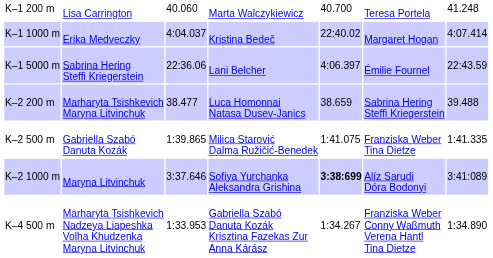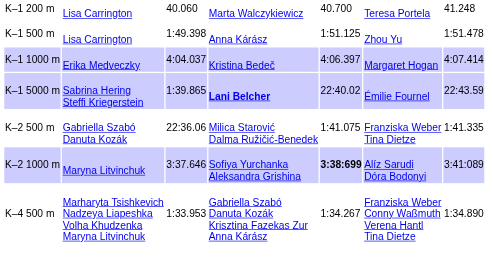 <table>
 <tr>
 <td>K–1 200 m</td>
 <td><br><a href='#'>Lisa Carrington</a></td>
 <td>40.060</td>
 <td><br><a href='#'>Marta Walczykiewicz</a></td>
 <td>40.700</td>
 <td><br><a href='#'>Teresa Portela</a></td>
 <td>41.248</td>
 </tr>
+<tr>
+<td>K–1 500 m</td>
+<td><br><a href='#'>Lisa Carrington</a></td>
+<td>1:49.398</td>
+<td><br><a href='#'>Anna Kárász</a></td>
+<td>1:51.125</td>
+<td><br><a href='#'>Zhou Yu</a></td>
+<td>1:51.478</td>
+</tr>
 <tr bgcolor=ccccff>
 <td>K–1 1000 m</td>
 <td><br><a href='#'>Erika Medveczky</a></td>
 <td>4:04.037</td>
 <td><br><a href='#'>Kristina Bedeč</a></td>
-<td>22:40.02</td>
+<td>4:06.397</td>
 <td><br><a href='#'>Margaret Hogan</a></td>
 <td>4:07.414</td>
 </tr>
 <tr bgcolor=ccccff>
 <td>K–1 5000 m</td>
 <td><br><a href='#'>Sabrina Hering</a><br><a href='#'>Steffi Kriegerstein</a></td>
-<td>22:36.06</td>
-<td><br><a href='#'>Lani Belcher</a></td>
-<td>4:06.397</td>
+<td>1:39.865</td>
+<td><strong><br><a href='#'>Lani Belcher</a></strong></td>
+<td>22:40.02</td>
 <td><br><a href='#'>Émilie Fournel</a></td>
 <td>22:43.59</td>
-</tr>
-<tr bgcolor=ccccff>
-<td>K–2 200 m</td>
-<td><br><a href='#'>Marharyta Tsishkevich</a><br><a href='#'>Maryna Litvinchuk</a></td>
-<td>38.477</td>
-<td><br><a href='#'>Luca Homonnai</a><br><a href='#'>Natasa Dusev-Janics</a></td>
-<td>38.659</td>
-<td><br><a href='#'>Sabrina Hering</a><br><a href='#'>Steffi Kriegerstein</a></td>
-<td>39.488</td>
 </tr>
 <tr>
 <td>K–2 500 m</td>
 <td><br><a href='#'>Gabriella Szabó</a><br><a href='#'>Danuta Kozák</a></td>
-<td>1:39.865</td>
+<td>22:36.06</td>
 <td><br><a href='#'>Milica Starović</a><br><a href='#'>Dalma Ružičić-Benedek</a></td>
 <td>1:41.075</td>
 <td><br><a href='#'>Franziska Weber</a><br><a href='#'>Tina Dietze</a></td>
 <td>1:41.335</td>
 </tr>
 <tr bgcolor=ccccff>
 <td>K–2 1000 m</td>
 <td><br><a href='#'>Maryna Litvinchuk</a></td>
 <td>3:37.646</td>
 <td><br><a href='#'>Sofiya Yurchanka</a><br><a href='#'>Aleksandra Grishina</a></td>
 <td><strong>3:38:699</strong></td>
 <td><br><a href='#'>Alíz Sarudi</a><br><a href='#'>Dóra Bodonyi</a></td>
 <td>3:41:089</td>
 </tr>
 <tr>
 <td>K–4 500 m</td>
 <td><br><a href='#'>Marharyta Tsishkevich</a><br><a href='#'>Nadzeya Liapeshka</a><br><a href='#'>Volha Khudzenka</a><br><a href='#'>Maryna Litvinchuk</a></td>
 <td>1:33.953</td>
 <td><br><a href='#'>Gabriella Szabó</a><br><a href='#'>Danuta Kozák</a><br><a href='#'>Krisztina Fazekas Zur</a><br><a href='#'>Anna Kárász</a></td>
 <td>1:34.267</td>
 <td><br><a href='#'>Franziska Weber</a><br><a href='#'>Conny Waßmuth</a><br><a href='#'>Verena Hantl</a><br><a href='#'>Tina Dietze</a></td>
 <td>1:34.890</td>
 </tr>
 </table>
